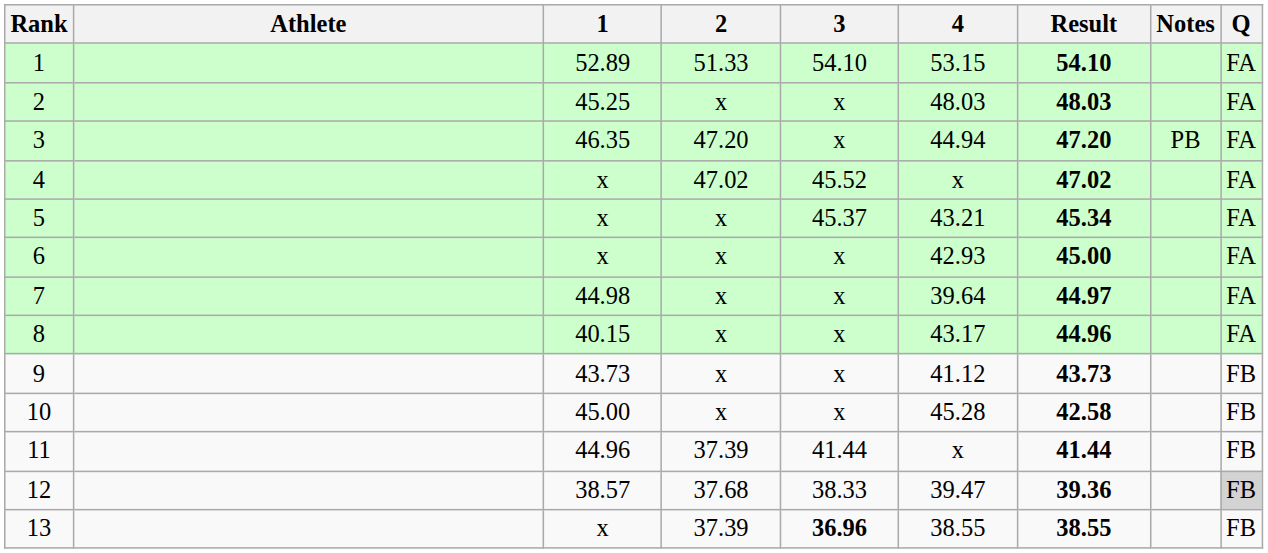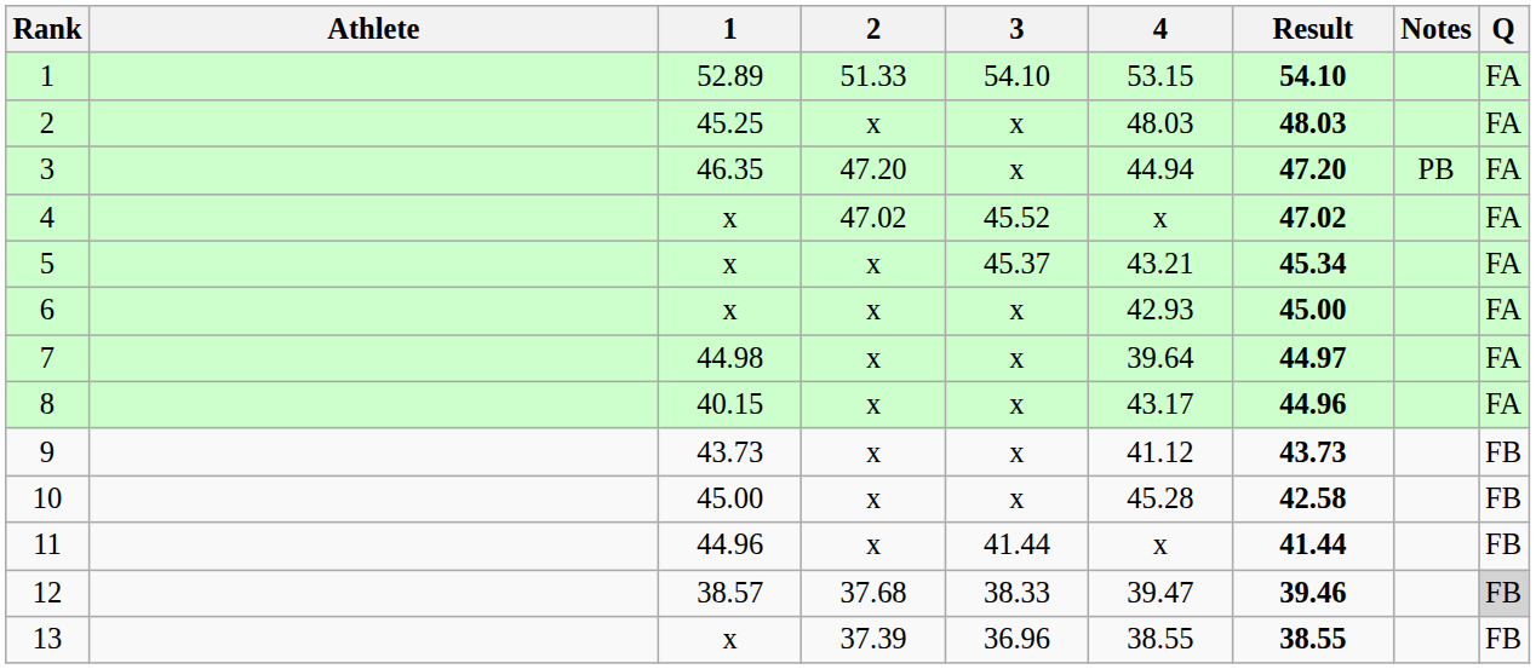 <table class="wikitable" style="text-align:center">
 <tr>
 <th>Rank</th>
 <th width=300>Athlete</th>
 <th width=70>1</th>
 <th width=70>2</th>
 <th width=70>3</th>
 <th width=70>4</th>
 <th width=80>Result</th>
 <th>Notes</th>
 <th>Q</th>
 </tr>
 <tr bgcolor=ccffcc>
 <td>1</td>
 <td align=left></td>
 <td>52.89</td>
 <td>51.33</td>
 <td>54.10</td>
 <td>53.15</td>
 <td><strong>54.10</strong></td>
 <td></td>
 <td>FA</td>
 </tr>
 <tr bgcolor=ccffcc>
 <td>2</td>
 <td align=left></td>
 <td>45.25</td>
 <td>x</td>
 <td>x</td>
 <td>48.03</td>
 <td><strong>48.03</strong></td>
 <td></td>
 <td>FA</td>
 </tr>
 <tr bgcolor=ccffcc>
 <td>3</td>
 <td align=left></td>
 <td>46.35</td>
 <td>47.20</td>
 <td>x</td>
 <td>44.94</td>
 <td><strong>47.20</strong></td>
 <td>PB</td>
 <td>FA</td>
 </tr>
 <tr bgcolor=ccffcc>
 <td>4</td>
 <td align=left></td>
 <td>x</td>
 <td>47.02</td>
 <td>45.52</td>
 <td>x</td>
 <td><strong>47.02</strong></td>
 <td></td>
 <td>FA</td>
 </tr>
 <tr bgcolor=ccffcc>
 <td>5</td>
 <td align=left></td>
 <td>x</td>
 <td>x</td>
 <td>45.37</td>
 <td>43.21</td>
 <td><strong>45.34</strong></td>
 <td></td>
 <td>FA</td>
 </tr>
 <tr bgcolor=ccffcc>
 <td>6</td>
 <td align=left></td>
 <td>x</td>
 <td>x</td>
 <td>x</td>
 <td>42.93</td>
 <td><strong>45.00</strong></td>
 <td></td>
 <td>FA</td>
 </tr>
 <tr bgcolor=ccffcc>
 <td>7</td>
 <td align=left></td>
 <td>44.98</td>
 <td>x</td>
 <td>x</td>
 <td>39.64</td>
 <td><strong>44.97</strong></td>
 <td></td>
 <td>FA</td>
 </tr>
 <tr bgcolor=ccffcc>
 <td>8</td>
 <td align=left></td>
 <td>40.15</td>
 <td>x</td>
 <td>x</td>
 <td>43.17</td>
 <td><strong>44.96</strong></td>
 <td></td>
 <td>FA</td>
 </tr>
 <tr>
 <td>9</td>
 <td align=left></td>
 <td>43.73</td>
 <td>x</td>
 <td>x</td>
 <td>41.12</td>
 <td><strong>43.73</strong></td>
 <td></td>
 <td>FB</td>
 </tr>
 <tr>
 <td>10</td>
 <td align=left></td>
 <td>45.00</td>
 <td>x</td>
 <td>x</td>
 <td>45.28</td>
 <td><strong>42.58</strong></td>
 <td></td>
 <td>FB</td>
 </tr>
 <tr>
 <td>11</td>
 <td align=left></td>
 <td>44.96</td>
-<td>37.39</td>
+<td>x</td>
 <td>41.44</td>
 <td>x</td>
 <td><strong>41.44</strong></td>
 <td></td>
 <td>FB</td>
 </tr>
 <tr>
 <td>12</td>
 <td align=left></td>
 <td>38.57</td>
 <td>37.68</td>
 <td>38.33</td>
 <td>39.47</td>
-<td><strong>39.36</strong></td>
+<td><strong>39.46</strong></td>
 <td></td>
 <td style="background: lightgrey;">FB</td>
 </tr>
 <tr>
 <td>13</td>
 <td align=left></td>
 <td>x</td>
 <td>37.39</td>
-<td><strong>36.96</strong></td>
+<td>36.96</td>
 <td>38.55</td>
 <td><strong>38.55</strong></td>
 <td></td>
 <td>FB</td>
 </tr>
 </table>
